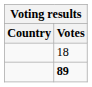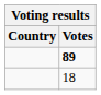 <table class="wikitable">
 <tr>
 <th colspan="2">Voting results</th>
 </tr>
 <tr>
 <th>Country</th>
 <th>Votes</th>
 </tr>
 <tr>
 <td></td>
-<td>18</td>
+<td><strong>89</strong></td>
 </tr>
 <tr>
 <td></td>
-<td><strong>89</strong></td>
+<td>18</td>
 </tr>
 </table>
